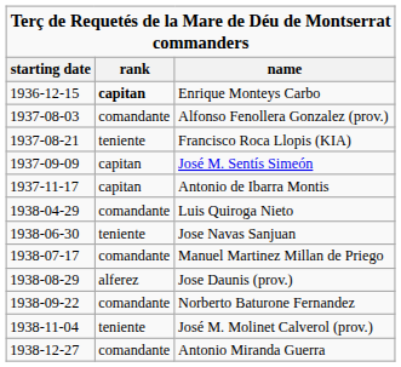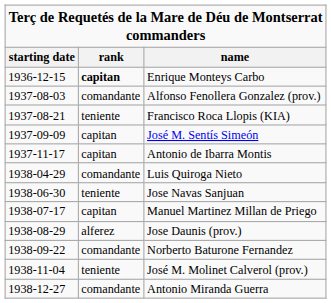 <table class=wikitable style="text-align:left; font-size:11px; float:right; margin:5px">
 <tr style="font-size: small;">
 <td colspan="12" style="text-align:center;"><strong>Terç de Requetés de la Mare de Déu de Montserrat<br>commanders</strong></td>
 </tr>
 <tr>
 <th>starting date</th>
 <th>rank</th>
 <th>name</th>
 </tr>
 <tr>
 <td>1936-12-15</td>
 <td><strong>capitan</strong></td>
 <td>Enrique Monteys Carbo</td>
 </tr>
 <tr>
 <td>1937-08-03</td>
 <td>comandante</td>
 <td>Alfonso Fenollera Gonzalez (prov.)</td>
 </tr>
 <tr>
 <td>1937-08-21</td>
 <td>teniente</td>
 <td>Francisco Roca Llopis (KIA)</td>
 </tr>
 <tr>
 <td>1937-09-09</td>
 <td>capitan</td>
 <td><a href='#'>José M. Sentís Simeón</a></td>
 </tr>
 <tr>
 <td>1937-11-17</td>
 <td>capitan</td>
 <td>Antonio de Ibarra Montis</td>
 </tr>
 <tr>
 <td>1938-04-29</td>
 <td>comandante</td>
 <td>Luis Quiroga Nieto</td>
 </tr>
 <tr>
 <td>1938-06-30</td>
 <td>teniente</td>
 <td>Jose Navas Sanjuan</td>
 </tr>
 <tr>
 <td>1938-07-17</td>
-<td>comandante</td>
+<td>capitan</td>
 <td>Manuel Martinez Millan de Priego</td>
 </tr>
 <tr>
 <td>1938-08-29</td>
 <td>alferez</td>
 <td>Jose Daunis (prov.)</td>
 </tr>
 <tr>
 <td>1938-09-22</td>
 <td>comandante</td>
 <td>Norberto Baturone Fernandez</td>
 </tr>
 <tr>
 <td>1938-11-04</td>
 <td>teniente</td>
 <td>José M. Molinet Calverol (prov.)</td>
 </tr>
 <tr>
 <td>1938-12-27</td>
 <td>comandante</td>
 <td>Antonio Miranda Guerra</td>
 </tr>
 </table>
